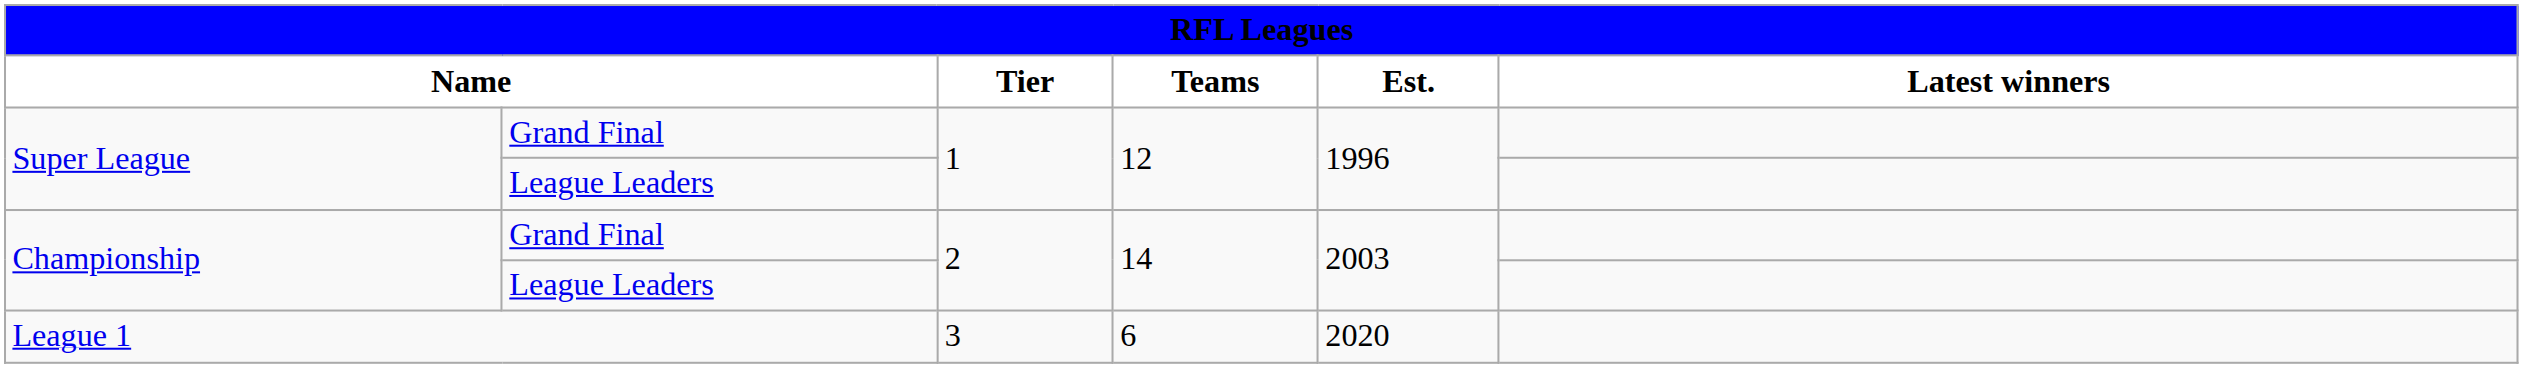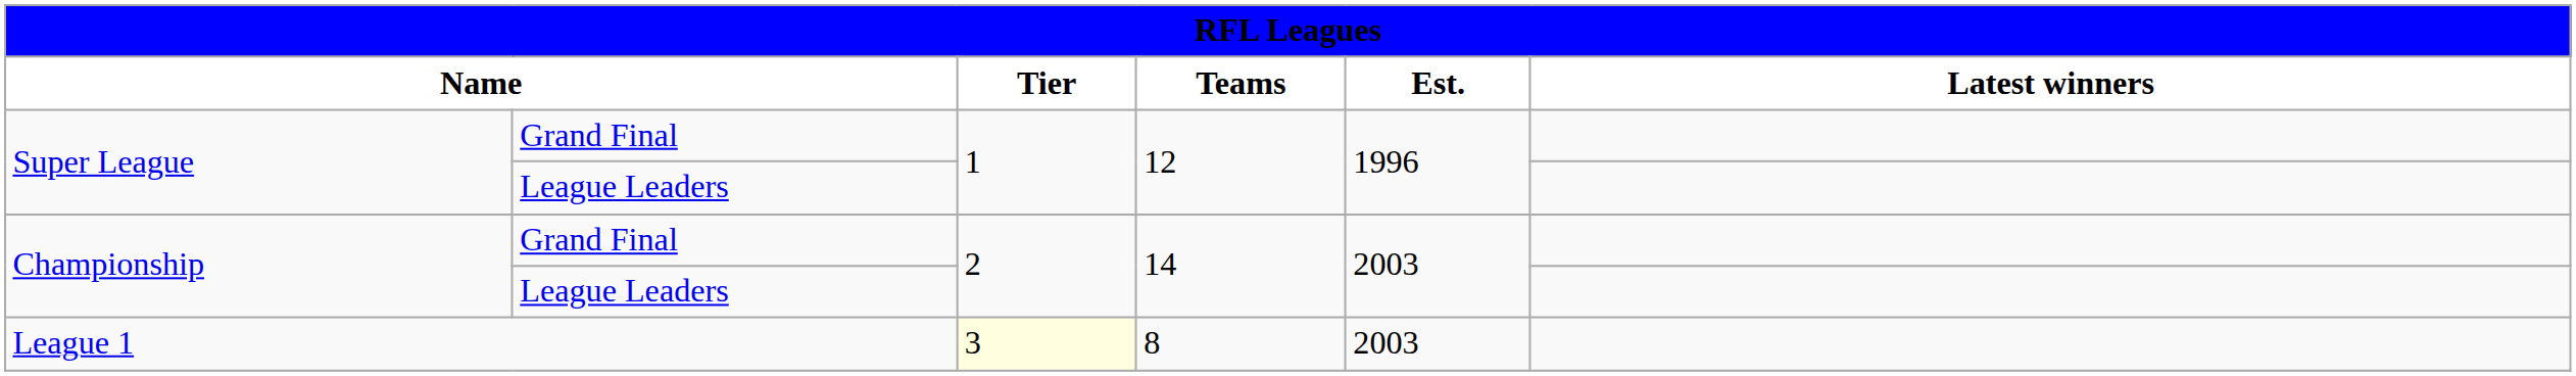 <table class="wikitable" style="width: 99%">
 <tr>
 <td style="background:blue; text-align:center;" colspan="6"><strong><span>RFL Leagues</span></strong></td>
 </tr>
 <tr>
 <th style="background:white; width:6%" colspan=2>Name</th>
 <th style="background:white; width:1%">Tier</th>
 <th style="background:white; width:1%">Teams</th>
 <th style="background:white; width:1%">Est.</th>
 <th style="background:white; width:8%">Latest winners</th>
 </tr>
 <tr>
 <td rowspan=2><a href='#'>Super League</a></td>
 <td><a href='#'>Grand Final</a></td>
 <td rowspan=2>1</td>
 <td rowspan=2>12</td>
 <td rowspan=2>1996</td>
 <td></td>
 </tr>
 <tr>
 <td><a href='#'>League Leaders</a></td>
 <td></td>
 </tr>
 <tr>
 <td rowspan=2><a href='#'>Championship</a></td>
 <td><a href='#'>Grand Final</a></td>
 <td rowspan=2>2</td>
 <td rowspan=2>14</td>
 <td rowspan=2>2003</td>
 <td></td>
 </tr>
 <tr>
 <td><a href='#'>League Leaders</a></td>
 <td></td>
 </tr>
 <tr>
 <td colspan=2><a href='#'>League 1</a></td>
-<td>3</td>
-<td>6</td>
-<td>2020</td>
+<td style="background: lightyellow;">3</td>
+<td>8</td>
+<td>2003</td>
 <td></td>
 </tr>
 </table>
